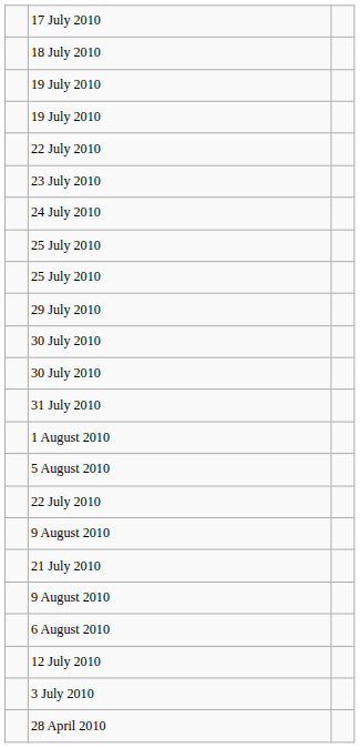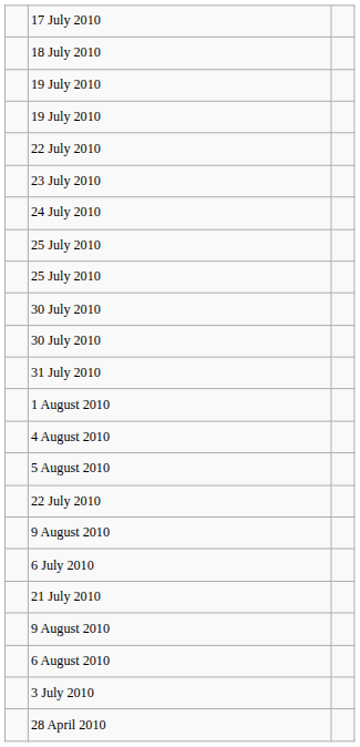 <table class="wikitable" style="font-size: 80%; float: left; width: 26em; margin-right: 1em; height: 700px">
 <tr>
 <td></td>
 <td>17 July 2010</td>
 <td></td>
 </tr>
 <tr>
 <td></td>
 <td>18 July 2010</td>
 <td></td>
 </tr>
 <tr>
 <td></td>
 <td>19 July 2010</td>
 <td></td>
 </tr>
 <tr>
 <td></td>
 <td>19 July 2010</td>
 <td></td>
 </tr>
 <tr>
 <td></td>
 <td>22 July 2010</td>
 <td></td>
 </tr>
 <tr>
 <td></td>
 <td>23 July 2010</td>
 <td></td>
 </tr>
 <tr>
 <td></td>
 <td>24 July 2010</td>
 <td></td>
 </tr>
 <tr>
 <td></td>
 <td>25 July 2010</td>
 <td></td>
 </tr>
 <tr>
 <td></td>
 <td>25 July 2010</td>
 <td></td>
 </tr>
 <tr>
 <td></td>
-<td>29 July 2010</td>
-<td></td>
-</tr>
-<tr>
-<td></td>
 <td>30 July 2010</td>
 <td></td>
 </tr>
 <tr>
 <td></td>
 <td>30 July 2010</td>
 <td></td>
 </tr>
 <tr>
 <td></td>
 <td>31 July 2010</td>
 <td></td>
 </tr>
 <tr>
 <td></td>
 <td>1 August 2010</td>
 <td></td>
 </tr>
 <tr>
 <td></td>
+<td>4 August 2010</td>
+<td></td>
+</tr>
+<tr>
+<td></td>
 <td>5 August 2010</td>
 <td></td>
 </tr>
 <tr>
 <td></td>
 <td>22 July 2010</td>
 <td></td>
 </tr>
 <tr>
 <td></td>
 <td>9 August 2010</td>
+<td></td>
+</tr>
+<tr>
+<td></td>
+<td>6 July 2010</td>
 <td></td>
 </tr>
 <tr>
 <td></td>
 <td>21 July 2010</td>
 <td></td>
 </tr>
 <tr>
 <td></td>
 <td>9 August 2010</td>
 <td></td>
 </tr>
 <tr>
 <td></td>
 <td>6 August 2010</td>
 <td></td>
 </tr>
 <tr>
 <td></td>
-<td>12 July 2010</td>
-<td></td>
-</tr>
-<tr>
-<td></td>
 <td>3 July 2010</td>
 <td></td>
 </tr>
 <tr>
 <td></td>
 <td>28 April 2010</td>
 <td></td>
 </tr>
 </table>
